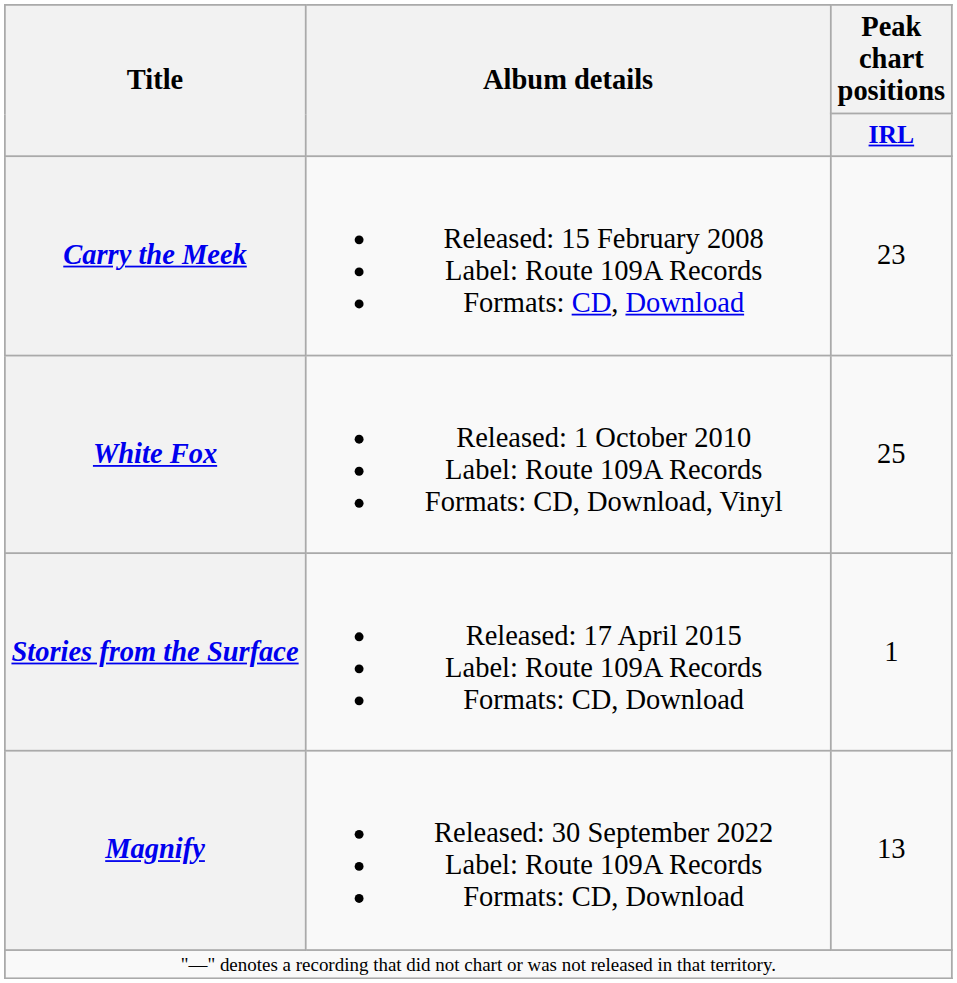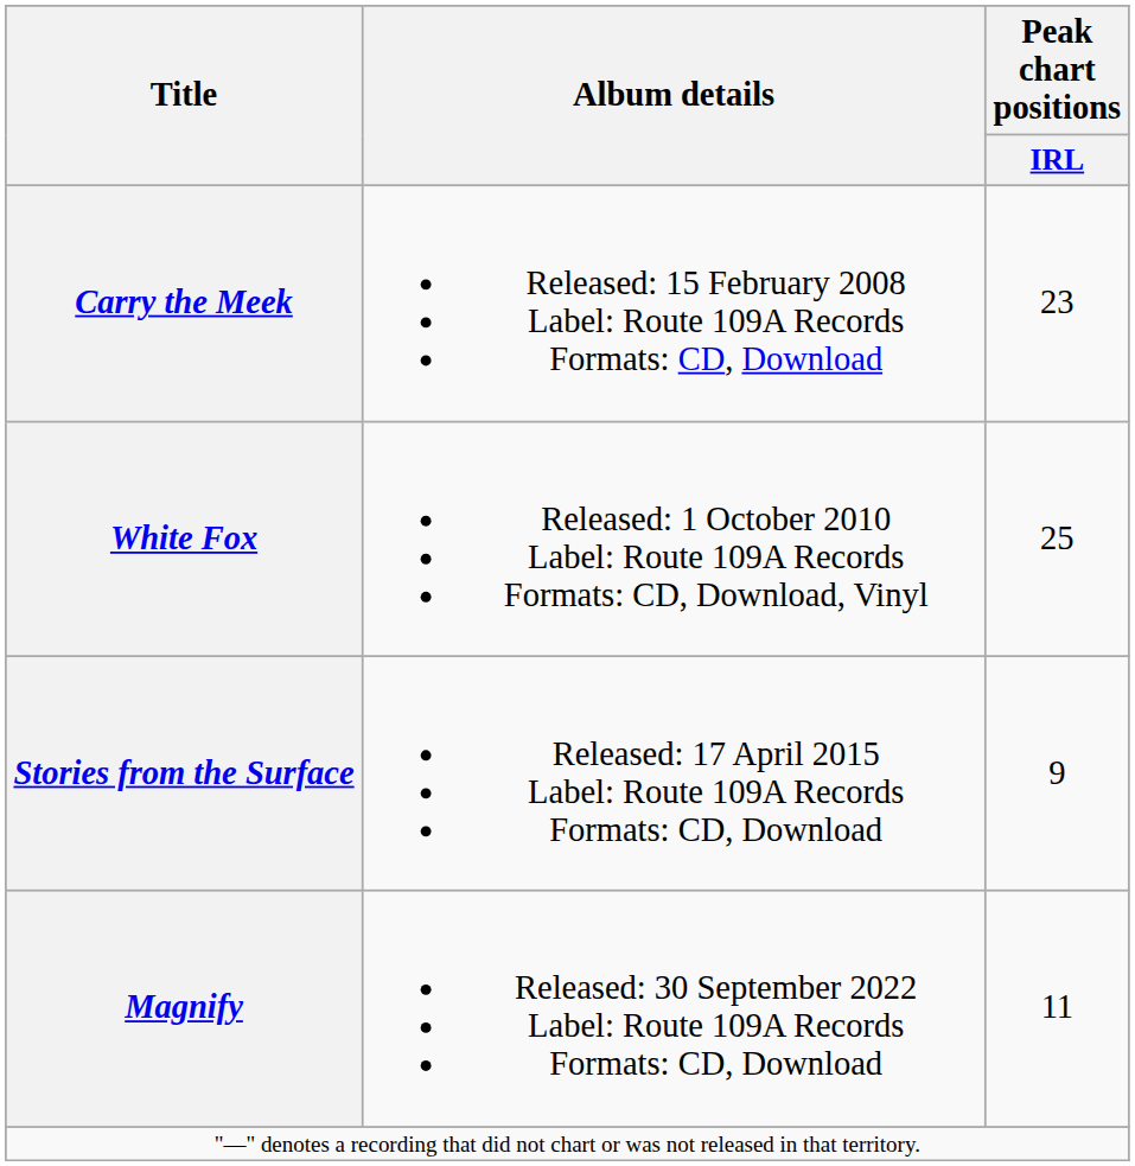 <table class="wikitable plainrowheaders" style="text-align:center;">
 <tr>
 <th scope="col" rowspan="2">Title</th>
 <th scope="col" rowspan="2" style="width:18em;">Album details</th>
 <th scope="col" colspan="1">Peak chart positions</th>
 </tr>
 <tr>
 <th scope="col" style="width:2.5em;font-size:90%;"><a href='#'>IRL</a><br></th>
 </tr>
 <tr>
 <th scope="row"><em><a href='#'>Carry the Meek</a></em></th>
 <td><br><ul><li>Released: 15 February 2008</li><li>Label: Route 109A Records</li><li>Formats: <a href='#'>CD</a>, <a href='#'>Download</a></li></ul></td>
 <td>23</td>
 </tr>
 <tr>
 <th scope="row"><em><a href='#'>White Fox</a></em></th>
 <td><br><ul><li>Released: 1 October 2010</li><li>Label: Route 109A Records</li><li>Formats: CD, Download, Vinyl</li></ul></td>
 <td>25</td>
 </tr>
 <tr>
 <th scope="row"><em><a href='#'>Stories from the Surface</a></em></th>
 <td><br><ul><li>Released: 17 April 2015</li><li>Label: Route 109A Records</li><li>Formats: CD, Download</li></ul></td>
-<td>1</td>
+<td>9</td>
 </tr>
 <tr>
 <th scope="row"><em><a href='#'>Magnify</a></em></th>
 <td><br><ul><li>Released: 30 September 2022</li><li>Label: Route 109A Records</li><li>Formats: CD, Download</li></ul></td>
-<td>13</td>
+<td>11</td>
 </tr>
 <tr>
 <td align="center" colspan="12" style="font-size: 8pt">"—" denotes a recording that did not chart or was not released in that territory.</td>
 </tr>
 <tr>
 </tr>
 </table>
